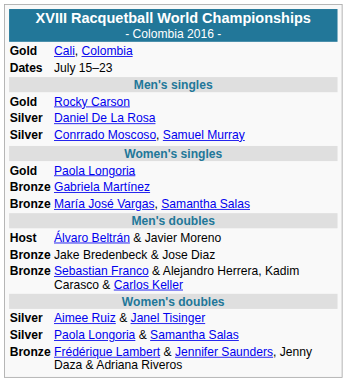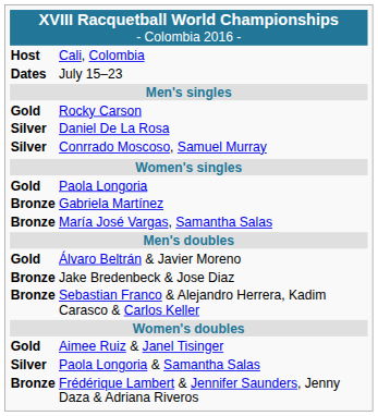 <table class="infobox" style="font-size: 90%; width: 28em;">
 <tr>
 <td colspan="2" style="background: #227799; text-align: center; color:#ffffff;"><big><strong>XVIII Racquetball World Championships</strong></big><br>- Colombia 2016 -</td>
 </tr>
 <tr style="vertical-align:top;">
-<td><strong>Gold</strong> </td>
+<td><strong>Host</strong></td>
 <td> <a href='#'>Cali</a>, <a href='#'>Colombia</a></td>
 </tr>
 <tr style="vertical-align:top;">
 <td><strong>Dates</strong></td>
 <td>July 15–23</td>
 </tr>
 <tr style="vertical-align:top;">
 <td colspan="2" style="background: #dfdfdf; text-align: center; color:#227799;"><strong>Men's singles</strong></td>
 </tr>
 <tr style="vertical-align:top;">
 <td><strong>Gold</strong> </td>
 <td> <a href='#'>Rocky Carson</a></td>
 </tr>
 <tr>
 <td><strong>Silver</strong> </td>
 <td> <a href='#'>Daniel De La Rosa</a></td>
 </tr>
 <tr>
 <td><strong>Silver</strong> </td>
 <td> <a href='#'>Conrrado Moscoso</a>,  <a href='#'>Samuel Murray</a></td>
 </tr>
 <tr style="vertical-align:top;">
 </tr>
 <tr style="vertical-align:top;">
 <td colspan="2" style="background: #dfdfdf; text-align: center; color:#227799;"><strong>Women's singles</strong></td>
 </tr>
 <tr style="vertical-align:top;">
 <td><strong>Gold</strong> </td>
 <td> <a href='#'>Paola Longoria</a></td>
 </tr>
 <tr>
 <td><strong>Bronze</strong> </td>
 <td> <a href='#'>Gabriela Martínez</a></td>
 </tr>
 <tr>
 <td><strong>Bronze</strong> </td>
 <td> <a href='#'>María José Vargas</a>,  <a href='#'>Samantha Salas</a></td>
 </tr>
 <tr style="vertical-align:top;">
 <td colspan="2" style="background: #dfdfdf; text-align: center; color:#227799;"><strong>Men's doubles</strong></td>
 </tr>
 <tr style="vertical-align:top;">
-<td><strong>Host</strong></td>
+<td><strong>Gold</strong> </td>
 <td> <a href='#'>Álvaro Beltrán</a> & Javier Moreno</td>
 </tr>
 <tr>
 <td><strong>Bronze</strong> </td>
 <td> Jake Bredenbeck & Jose Diaz</td>
 </tr>
 <tr>
 <td><strong>Bronze</strong> </td>
 <td> <a href='#'>Sebastian Franco</a> &  Alejandro Herrera,  Kadim Carasco & <a href='#'>Carlos Keller</a></td>
 </tr>
 <tr style="vertical-align:top;">
 <td colspan="2" style="background: #dfdfdf; text-align: center; color:#227799;"><strong>Women's doubles</strong></td>
 </tr>
 <tr style="vertical-align:top;">
-<td><strong>Silver</strong> </td>
+<td><strong>Gold</strong> </td>
 <td>  <a href='#'>Aimee Ruiz</a>  & <a href='#'>Janel Tisinger</a></td>
 </tr>
 <tr>
 <td><strong>Silver</strong> </td>
 <td> <a href='#'>Paola Longoria</a> & <a href='#'>Samantha Salas</a></td>
 </tr>
 <tr>
 <td><strong>Bronze</strong> </td>
 <td> <a href='#'>Frédérique Lambert</a> & <a href='#'>Jennifer Saunders</a>,  Jenny Daza  & Adriana Riveros</td>
 </tr>
 </table>
